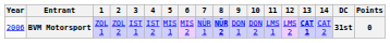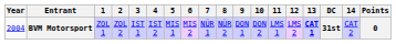 <table class="wikitable" style="text-align:center; font-size:85%">
 <tr>
 <th>Year</th>
 <th>Entrant</th>
 <th>1</th>
 <th>2</th>
 <th>3</th>
 <th>4</th>
 <th>5</th>
 <th>6</th>
 <th>7</th>
 <th>8</th>
 <th>9</th>
 <th>10</th>
 <th>11</th>
 <th>12</th>
 <th>13</th>
+<th>DC</th>
 <th>14</th>
-<th>DC</th>
 <th>Points</th>
 </tr>
 <tr>
-<td><a href='#'>2006</a></td>
+<td><a href='#'>2004</a></td>
 <th nowrap>BVM Motorsport</th>
 <td style="background:#cfcfff;"><a href='#'>ZOL<br>1</a><br></td>
 <td style="background:#cfcfff;"><a href='#'>ZOL<br>2</a><br></td>
 <td style="background:#cfcfff;"><a href='#'>IST<br>1</a><br></td>
 <td style="background:#cfcfff;"><a href='#'>IST<br>2</a><br></td>
 <td style="background:#cfcfff;"><a href='#'>MIS<br>1</a><br></td>
 <td style="background:#efcfff;"><a href='#'>MIS<br>2</a><br></td>
 <td style="background:#cfcfff;"><a href='#'>NÜR<br>1</a><br></td>
-<td style="background:#cfcfff;"><strong><a href='#'>NÜR<br>2</a><br></strong></td>
+<td style="background:#cfcfff;"><a href='#'>NÜR<br>2</a><br></td>
 <td style="background:#cfcfff;"><a href='#'>DON<br>1</a><br></td>
 <td style="background:#cfcfff;"><a href='#'>DON<br>2</a><br></td>
 <td style="background:#cfcfff;"><a href='#'>LMS<br>1</a><br></td>
 <td style="background:#efcfff;"><a href='#'>LMS<br>2</a><br></td>
 <td style="background:#cfcfff;"><strong><a href='#'>CAT<br>1</a><br></strong></td>
+<th>31st</th>
 <td style="background:#cfcfff;"><a href='#'>CAT<br>2</a><br></td>
-<th>31st</th>
 <th>0</th>
 </tr>
 </table>
